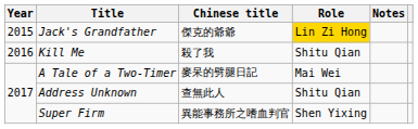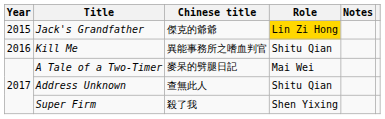 <table class="wikitable sortable plainrowheaders">
 <tr style="background:#ccc; text-align:center;">
 <th scope="col">Year</th>
 <th scope="col">Title</th>
 <th scope="col">Chinese title</th>
 <th scope="col">Role</th>
 <th scope="col" class="unsortable">Notes</th>
 <th scope="col" class="unsortable"></th>
 </tr>
 <tr>
 <td>2015</td>
 <td><em>Jack's Grandfather</em></td>
 <td>傑克的爺爺</td>
 <td style="background: gold;">Lin Zi Hong</td>
 <td></td>
 <td></td>
 </tr>
 <tr>
 <td scope="row">2016</td>
 <td><em>Kill Me</em></td>
-<td>殺了我</td>
+<td>異能事務所之嗜血判官</td>
 <td>Shitu Qian</td>
 <td></td>
 <td></td>
 </tr>
 <tr>
 <td rowspan="3">2017</td>
 <td><em>A Tale of a Two-Timer</em></td>
 <td>麥呆的劈腿日記</td>
 <td>Mai Wei</td>
 <td></td>
 <td></td>
 </tr>
 <tr>
 <td><em>Address Unknown</em></td>
 <td>查無此人</td>
 <td>Shitu Qian</td>
 <td></td>
 <td></td>
 </tr>
 <tr>
 <td><em>Super Firm</em></td>
-<td>異能事務所之嗜血判官</td>
+<td>殺了我</td>
 <td>Shen Yixing</td>
 <td></td>
 <td></td>
 </tr>
 </table>
